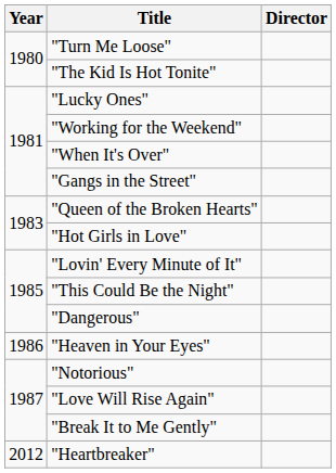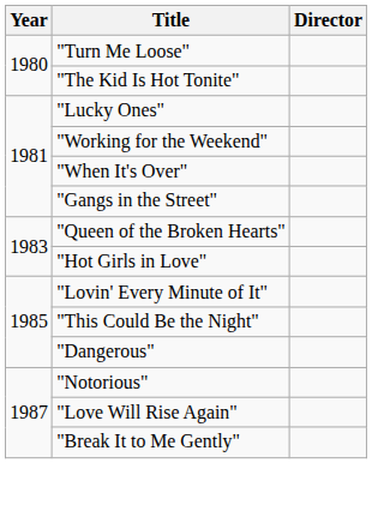 <table class="wikitable">
 <tr>
 <th>Year</th>
 <th>Title</th>
 <th>Director</th>
 </tr>
 <tr>
 <td rowspan="2">1980</td>
 <td>"Turn Me Loose"</td>
 <td></td>
 </tr>
 <tr>
 <td>"The Kid Is Hot Tonite"</td>
 <td></td>
 </tr>
 <tr>
 <td rowspan="4">1981</td>
 <td>"Lucky Ones"</td>
 <td></td>
 </tr>
 <tr>
 <td>"Working for the Weekend"</td>
 <td></td>
 </tr>
 <tr>
 <td>"When It's Over"</td>
 <td></td>
 </tr>
 <tr>
 <td>"Gangs in the Street"</td>
 <td></td>
 </tr>
 <tr>
 <td rowspan="2">1983</td>
 <td>"Queen of the Broken Hearts"</td>
 <td></td>
 </tr>
 <tr>
 <td>"Hot Girls in Love"</td>
 <td></td>
 </tr>
 <tr>
 <td rowspan="3">1985</td>
 <td>"Lovin' Every Minute of It"</td>
 <td></td>
 </tr>
 <tr>
 <td>"This Could Be the Night"</td>
 <td></td>
 </tr>
 <tr>
 <td>"Dangerous"</td>
 <td></td>
 </tr>
 <tr>
-<td>1986</td>
-<td>"Heaven in Your Eyes"</td>
-<td></td>
-</tr>
-<tr>
 <td rowspan="3">1987</td>
 <td>"Notorious"</td>
 <td></td>
 </tr>
 <tr>
 <td>"Love Will Rise Again"</td>
 <td></td>
 </tr>
 <tr>
 <td>"Break It to Me Gently"</td>
 <td></td>
 </tr>
-<tr>
-<td>2012</td>
-<td>"Heartbreaker"</td>
-<td></td>
-</tr>
 </table>
